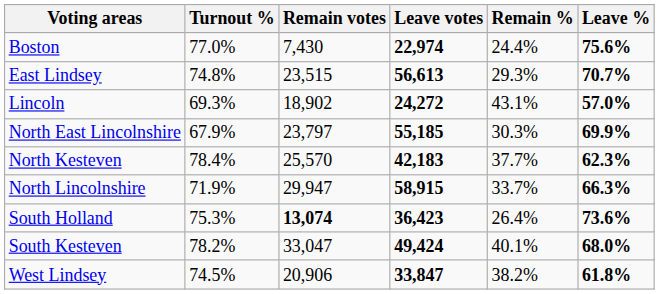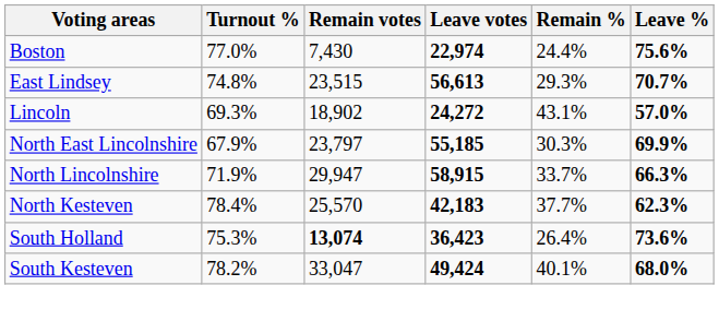 <table class="wikitable sortable">
 <tr>
 <th>Voting areas</th>
 <th>Turnout %</th>
 <th>Remain votes</th>
 <th>Leave votes</th>
 <th>Remain %</th>
 <th>Leave %</th>
 </tr>
 <tr>
 <td><a href='#'>Boston</a></td>
 <td>77.0%</td>
 <td>7,430</td>
 <td><strong>22,974</strong></td>
 <td>24.4%</td>
 <td><strong>75.6%</strong></td>
 </tr>
 <tr>
 <td><a href='#'>East Lindsey</a></td>
 <td>74.8%</td>
 <td>23,515</td>
 <td><strong>56,613</strong></td>
 <td>29.3%</td>
 <td><strong>70.7%</strong></td>
 </tr>
 <tr>
 <td><a href='#'>Lincoln</a></td>
 <td>69.3%</td>
 <td>18,902</td>
 <td><strong>24,272</strong></td>
 <td>43.1%</td>
 <td><strong>57.0%</strong></td>
 </tr>
 <tr>
 <td><a href='#'>North East Lincolnshire</a></td>
 <td>67.9%</td>
 <td>23,797</td>
 <td><strong>55,185</strong></td>
 <td>30.3%</td>
 <td><strong>69.9%</strong></td>
 </tr>
 <tr>
+<td><a href='#'>North Lincolnshire</a></td>
+<td>71.9%</td>
+<td>29,947</td>
+<td><strong>58,915</strong></td>
+<td>33.7%</td>
+<td><strong>66.3%</strong></td>
+</tr>
+<tr>
 <td><a href='#'>North Kesteven</a></td>
 <td>78.4%</td>
 <td>25,570</td>
 <td><strong>42,183</strong></td>
 <td>37.7%</td>
 <td><strong>62.3%</strong></td>
-</tr>
-<tr>
-<td><a href='#'>North Lincolnshire</a></td>
-<td>71.9%</td>
-<td>29,947</td>
-<td><strong>58,915</strong></td>
-<td>33.7%</td>
-<td><strong>66.3%</strong></td>
 </tr>
 <tr>
 <td><a href='#'>South Holland</a></td>
 <td>75.3%</td>
 <td><strong>13,074</strong></td>
 <td><strong>36,423</strong></td>
 <td>26.4%</td>
 <td><strong>73.6%</strong></td>
 </tr>
 <tr>
 <td><a href='#'>South Kesteven</a></td>
 <td>78.2%</td>
 <td>33,047</td>
 <td><strong>49,424</strong></td>
 <td>40.1%</td>
 <td><strong>68.0%</strong></td>
 </tr>
-<tr>
-<td><a href='#'>West Lindsey</a></td>
-<td>74.5%</td>
-<td>20,906</td>
-<td><strong>33,847</strong></td>
-<td>38.2%</td>
-<td><strong>61.8%</strong></td>
-</tr>
 </table>
